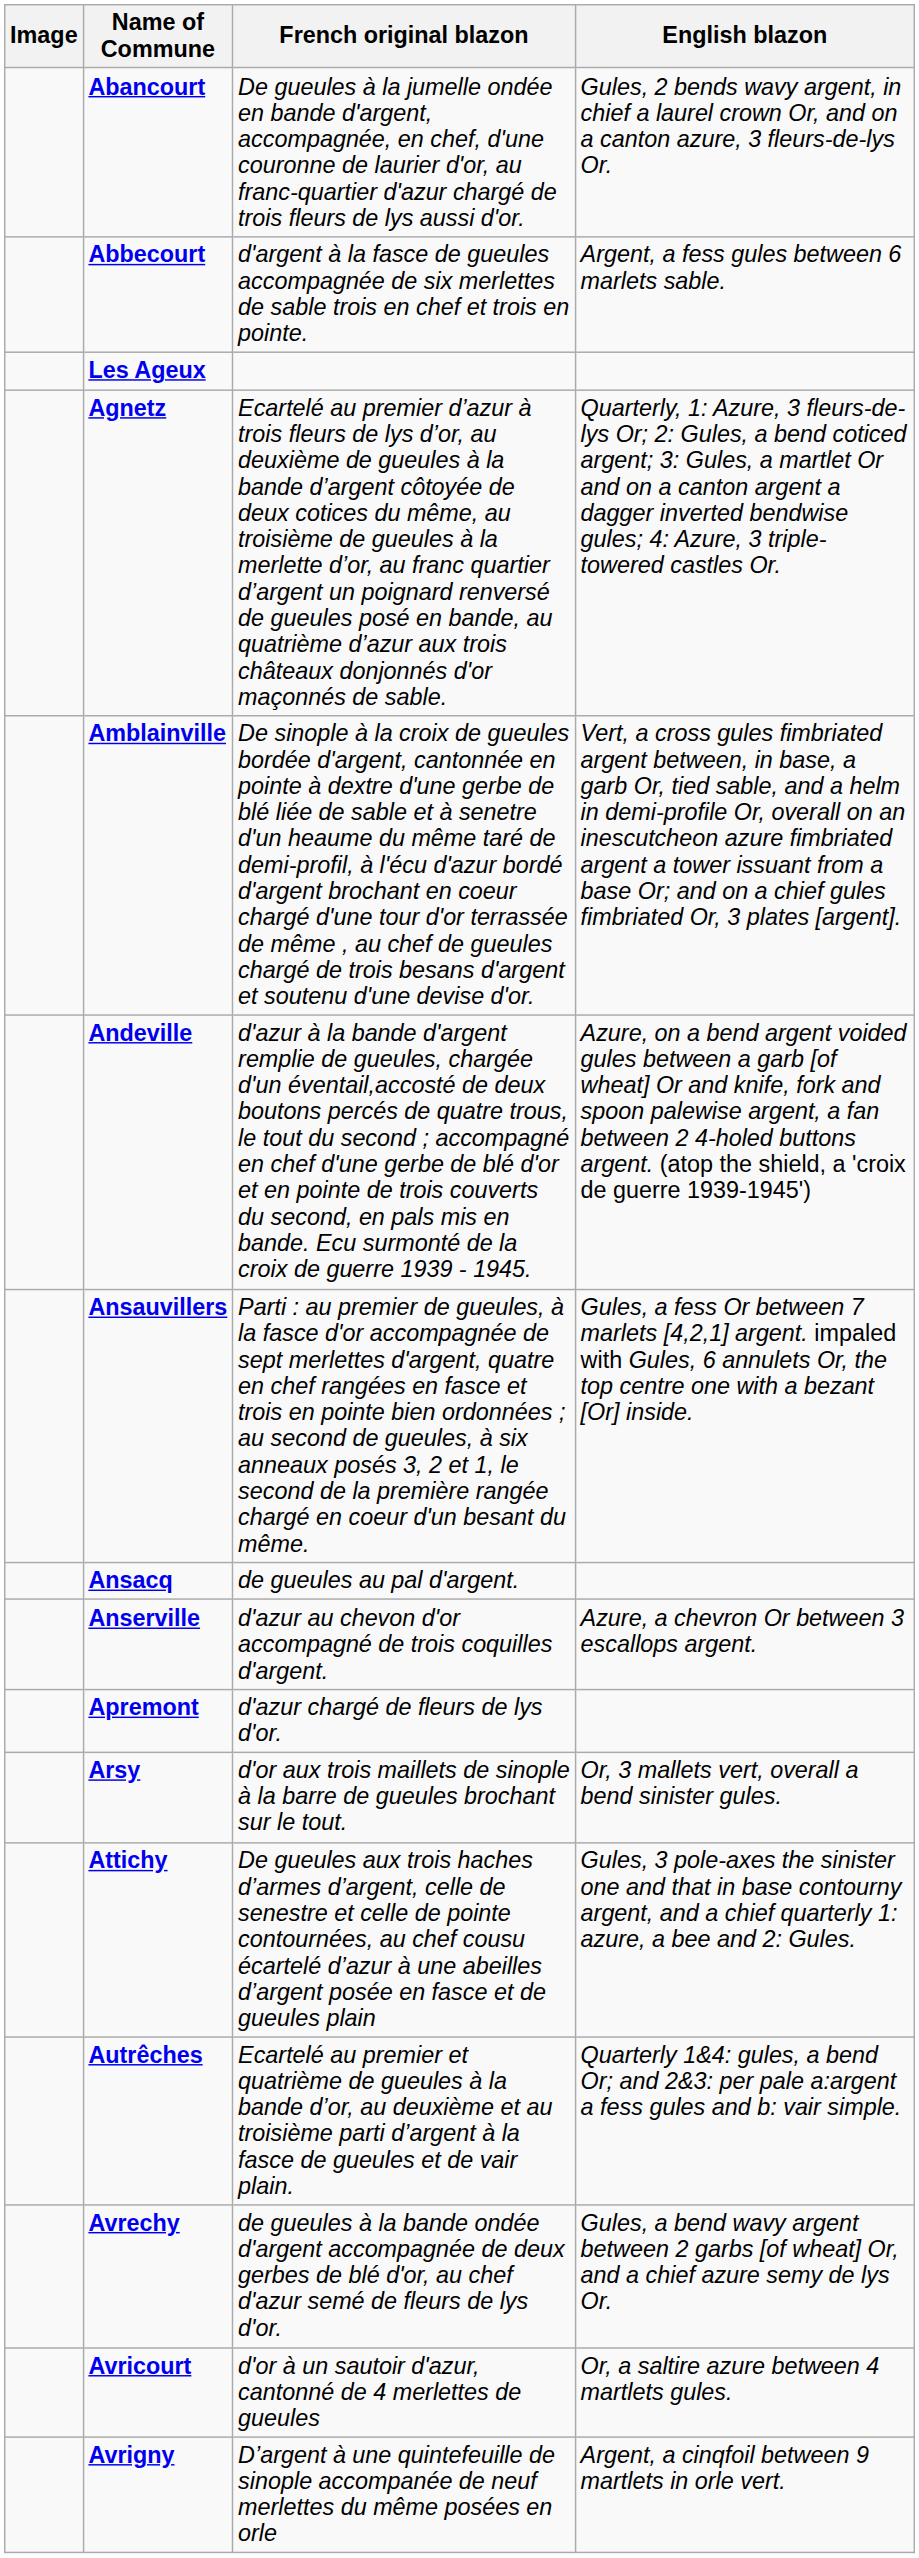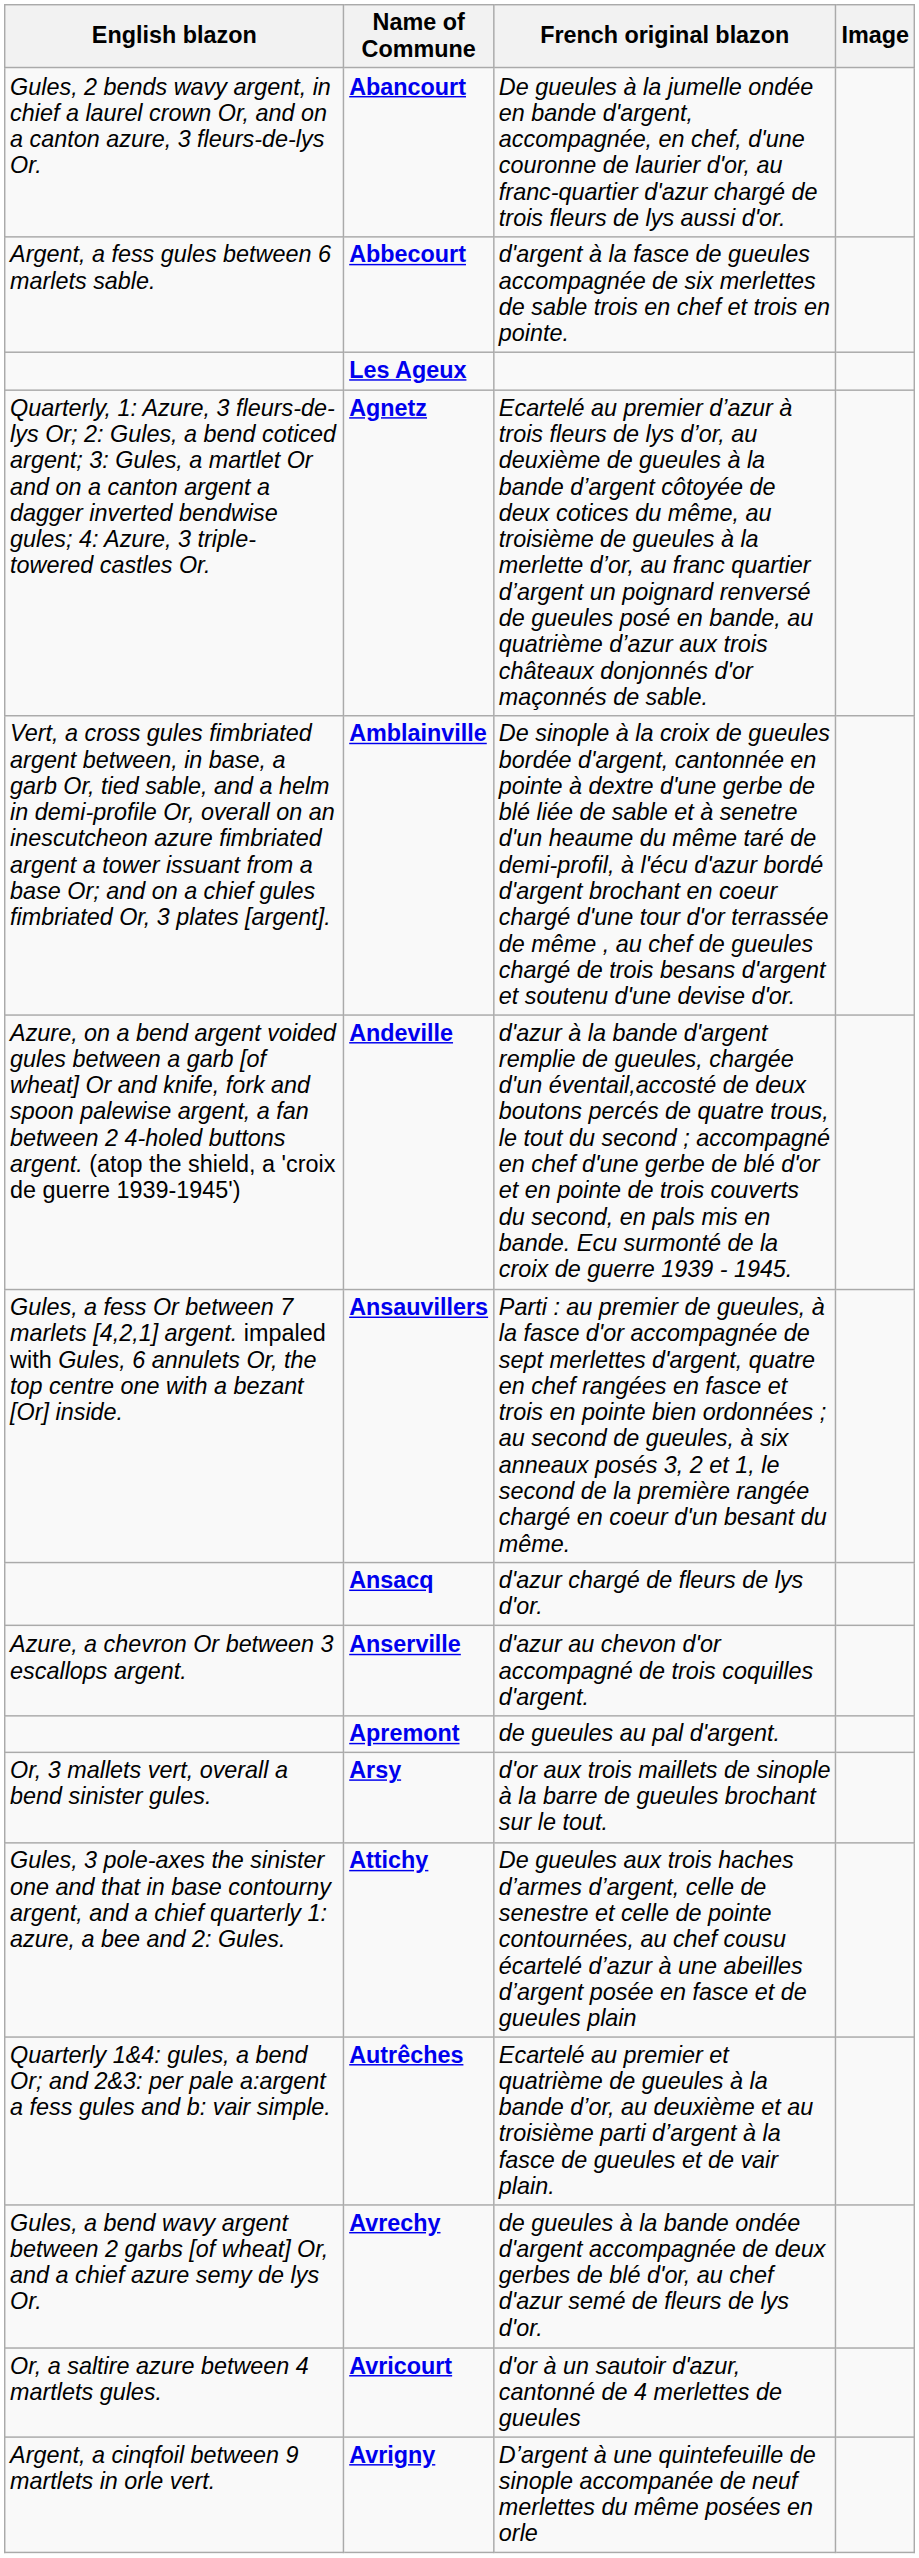 <table class="wikitable" style="width:100%;">
 <tr>
-<th style="width:110px;">Image</th>
+<th style="width:40%;">English blazon</th>
 <th>Name of Commune</th>
 <th style="width:40%;">French original blazon</th>
-<th style="width:40%;">English blazon</th>
+<th style="width:110px;">Image</th>
 </tr>
 <tr valign=top>
-<td align=center></td>
+<td><em>Gules, 2 bends wavy argent, in chief a laurel crown Or, and on a canton azure, 3 fleurs-de-lys Or.</em></td>
 <td><strong><a href='#'>Abancourt</a></strong></td>
 <td><em>De gueules à la jumelle ondée en bande d'argent, accompagnée, en chef, d'une couronne de laurier d'or, au franc-quartier d'azur chargé de trois fleurs de lys aussi d'or.</em></td>
-<td><em>Gules, 2 bends wavy argent, in chief a laurel crown Or, and on a canton azure, 3 fleurs-de-lys Or.</em></td>
+<td align=center></td>
 </tr>
 <tr valign=top>
-<td align=center></td>
+<td><em>Argent, a fess gules between 6 marlets sable.</em></td>
 <td><strong><a href='#'>Abbecourt</a></strong></td>
 <td><em>d'argent à la fasce de gueules accompagnée de six merlettes de sable trois en chef et trois en pointe.</em></td>
-<td><em>Argent, a fess gules between 6 marlets sable.</em></td>
+<td align=center></td>
 </tr>
 <tr valign=top>
-<td align=center><br></td>
+<td></td>
 <td><strong><a href='#'>Les Ageux</a></strong></td>
 <td></td>
-<td></td>
+<td align=center><br></td>
 </tr>
 <tr valign=top>
-<td align=center></td>
+<td><em>Quarterly, 1: Azure, 3 fleurs-de-lys Or; 2: Gules, a bend coticed argent; 3: Gules, a martlet Or and on a canton argent a dagger inverted bendwise gules; 4: Azure, 3 triple-towered castles Or.</em></td>
 <td><strong><a href='#'>Agnetz</a></strong></td>
 <td><em>Ecartelé au premier d’azur à trois fleurs de lys d’or, au deuxième de gueules à la bande d’argent côtoyée de deux cotices du même, au troisième de gueules à la merlette d’or, au franc quartier d’argent un poignard renversé de gueules posé en bande, au quatrième d’azur aux trois châteaux donjonnés d'or maçonnés de sable.</em></td>
-<td><em>Quarterly, 1: Azure, 3 fleurs-de-lys Or; 2: Gules, a bend coticed argent; 3: Gules, a martlet Or and on a canton argent a dagger inverted bendwise gules; 4: Azure, 3 triple-towered castles Or.</em></td>
+<td align=center></td>
 </tr>
 <tr valign=top>
-<td align=center></td>
+<td><em>Vert, a cross gules fimbriated argent between, in base, a garb Or, tied sable, and a helm in demi-profile Or, overall on an inescutcheon azure fimbriated argent a tower issuant from a base Or; and on a chief gules fimbriated Or, 3 plates [argent].</em></td>
 <td><strong><a href='#'>Amblainville</a></strong></td>
 <td><em>De sinople à la croix de gueules bordée d'argent, cantonnée en pointe à dextre d'une gerbe de blé liée de sable et à senetre d'un heaume du même taré de demi-profil, à l'écu d'azur bordé d'argent brochant en coeur chargé d'une tour d'or terrassée de même , au chef de gueules chargé de trois besans d'argent et soutenu d'une devise d'or.</em></td>
-<td><em>Vert, a cross gules fimbriated argent between, in base, a garb Or, tied sable, and a helm in demi-profile Or, overall on an inescutcheon azure fimbriated argent a tower issuant from a base Or; and on a chief gules fimbriated Or, 3 plates [argent].</em></td>
+<td align=center></td>
 </tr>
 <tr valign=top>
-<td align=center></td>
+<td><em>Azure, on a bend argent voided gules between a garb [of wheat] Or and knife, fork and spoon palewise argent, a fan between 2 4-holed buttons argent.</em> (atop the shield, a 'croix de guerre 1939-1945')</td>
 <td><strong><a href='#'>Andeville</a></strong></td>
 <td><em>d'azur à la bande d'argent remplie de gueules, chargée d'un éventail,accosté de deux boutons percés de quatre trous, le tout du second ; accompagné en chef d'une gerbe de blé d'or et en pointe de trois couverts du second, en pals mis en bande. Ecu surmonté de la croix de guerre 1939 - 1945. </em></td>
-<td><em>Azure, on a bend argent voided gules between a garb [of wheat] Or and knife, fork and spoon palewise argent, a fan between 2 4-holed buttons argent.</em> (atop the shield, a 'croix de guerre 1939-1945')</td>
+<td align=center></td>
 </tr>
 <tr valign=top>
-<td align=center></td>
+<td><em>Gules, a fess Or between 7 marlets [4,2,1] argent.</em> impaled with <em>Gules, 6 annulets Or, the top centre one with a bezant [Or] inside.</em></td>
 <td><strong><a href='#'>Ansauvillers</a></strong></td>
 <td><em>Parti : au premier de gueules, à la fasce d'or accompagnée de sept merlettes d'argent, quatre en chef rangées en fasce et trois en pointe bien ordonnées ; au second de gueules, à six anneaux posés 3, 2 et 1, le second de la première rangée chargé en coeur d'un besant du même.</em></td>
-<td><em>Gules, a fess Or between 7 marlets [4,2,1] argent.</em> impaled with <em>Gules, 6 annulets Or, the top centre one with a bezant [Or] inside.</em></td>
+<td align=center></td>
 </tr>
 <tr valign=top>
+<td></td>
+<td><strong><a href='#'>Ansacq</a></strong></td>
+<td><em>d'azur chargé de fleurs de lys d'or.</em></td>
 <td align=center></td>
-<td><strong><a href='#'>Ansacq</a></strong></td>
-<td><em>de gueules au pal d'argent.</em> </td>
-<td></td>
 </tr>
 <tr valign=top>
-<td align=center></td>
+<td><em>Azure, a chevron Or between 3 escallops argent.</em></td>
 <td><strong><a href='#'>Anserville</a></strong></td>
 <td><em>d'azur au chevon d'or accompagné de trois coquilles d'argent.</em></td>
-<td><em>Azure, a chevron Or between 3 escallops argent.</em></td>
+<td align=center></td>
 </tr>
 <tr valign=top>
+<td></td>
+<td><strong><a href='#'>Apremont</a></strong></td>
+<td><em>de gueules au pal d'argent.</em> </td>
 <td align=center></td>
-<td><strong><a href='#'>Apremont</a></strong></td>
-<td><em>d'azur chargé de fleurs de lys d'or.</em></td>
-<td></td>
 </tr>
 <tr valign=top>
-<td align=center></td>
+<td><em>Or, 3 mallets vert, overall a bend sinister gules.</em></td>
 <td><strong><a href='#'>Arsy</a></strong></td>
 <td><em>d'or aux trois maillets de sinople à la barre de gueules brochant sur le tout.</em> </td>
-<td><em>Or, 3 mallets vert, overall a bend sinister gules.</em></td>
+<td align=center></td>
 </tr>
 <tr valign=top>
-<td align=center><br></td>
+<td><em>Gules, 3 pole-axes the sinister one and that in base contourny argent, and a chief quarterly 1: azure, a bee and 2: Gules.</em></td>
 <td><strong><a href='#'>Attichy</a></strong></td>
 <td><em>De gueules aux trois haches d’armes d’argent, celle de senestre et celle de pointe contournées, au chef cousu écartelé d’azur à une abeilles d’argent posée en fasce et de gueules plain</em></td>
-<td><em>Gules, 3 pole-axes the sinister one and that in base contourny argent, and a chief quarterly 1: azure, a bee and 2: Gules.</em></td>
+<td align=center><br></td>
 </tr>
 <tr valign=top>
-<td align=center></td>
+<td><em>Quarterly 1&4: gules, a bend Or; and 2&3: per pale a:argent a fess gules and b: vair simple.</em></td>
 <td><strong><a href='#'>Autrêches</a></strong></td>
 <td><em>Ecartelé au premier et quatrième de gueules à la bande d’or, au deuxième et au troisième parti d’argent à la fasce de gueules et de vair plain.</em>  </td>
-<td><em>Quarterly 1&4: gules, a bend Or; and 2&3: per pale a:argent a fess gules and b: vair simple.</em></td>
+<td align=center></td>
 </tr>
 <tr valign=top>
-<td align=center></td>
+<td><em>Gules, a bend wavy argent between 2 garbs [of wheat] Or, and a chief azure semy de lys Or.</em></td>
 <td><strong><a href='#'>Avrechy</a></strong></td>
 <td><em>de gueules à la bande ondée d'argent accompagnée de deux gerbes de blé d'or, au chef d'azur semé de fleurs de lys d'or.</em></td>
-<td><em>Gules, a bend wavy argent between 2 garbs [of wheat] Or, and a chief azure semy de lys Or.</em></td>
+<td align=center></td>
 </tr>
 <tr valign=top>
-<td align=center></td>
+<td><em>Or, a saltire azure between 4 martlets gules.</em></td>
 <td><strong><a href='#'>Avricourt</a></strong></td>
 <td><em>d'or à un sautoir d'azur, cantonné de 4 merlettes de gueules</em></td>
-<td><em>Or, a saltire azure between 4 martlets gules.</em></td>
+<td align=center></td>
 </tr>
 <tr valign=top>
-<td align=center><br></td>
+<td><em>Argent, a cinqfoil between 9 martlets in orle vert.</em></td>
 <td><strong><a href='#'>Avrigny</a></strong></td>
 <td><em>D’argent à une quintefeuille de sinople accompanée de neuf merlettes du même posées en orle</em></td>
-<td><em>Argent, a cinqfoil between 9 martlets in orle vert.</em></td>
+<td align=center><br></td>
 </tr>
 </table>
